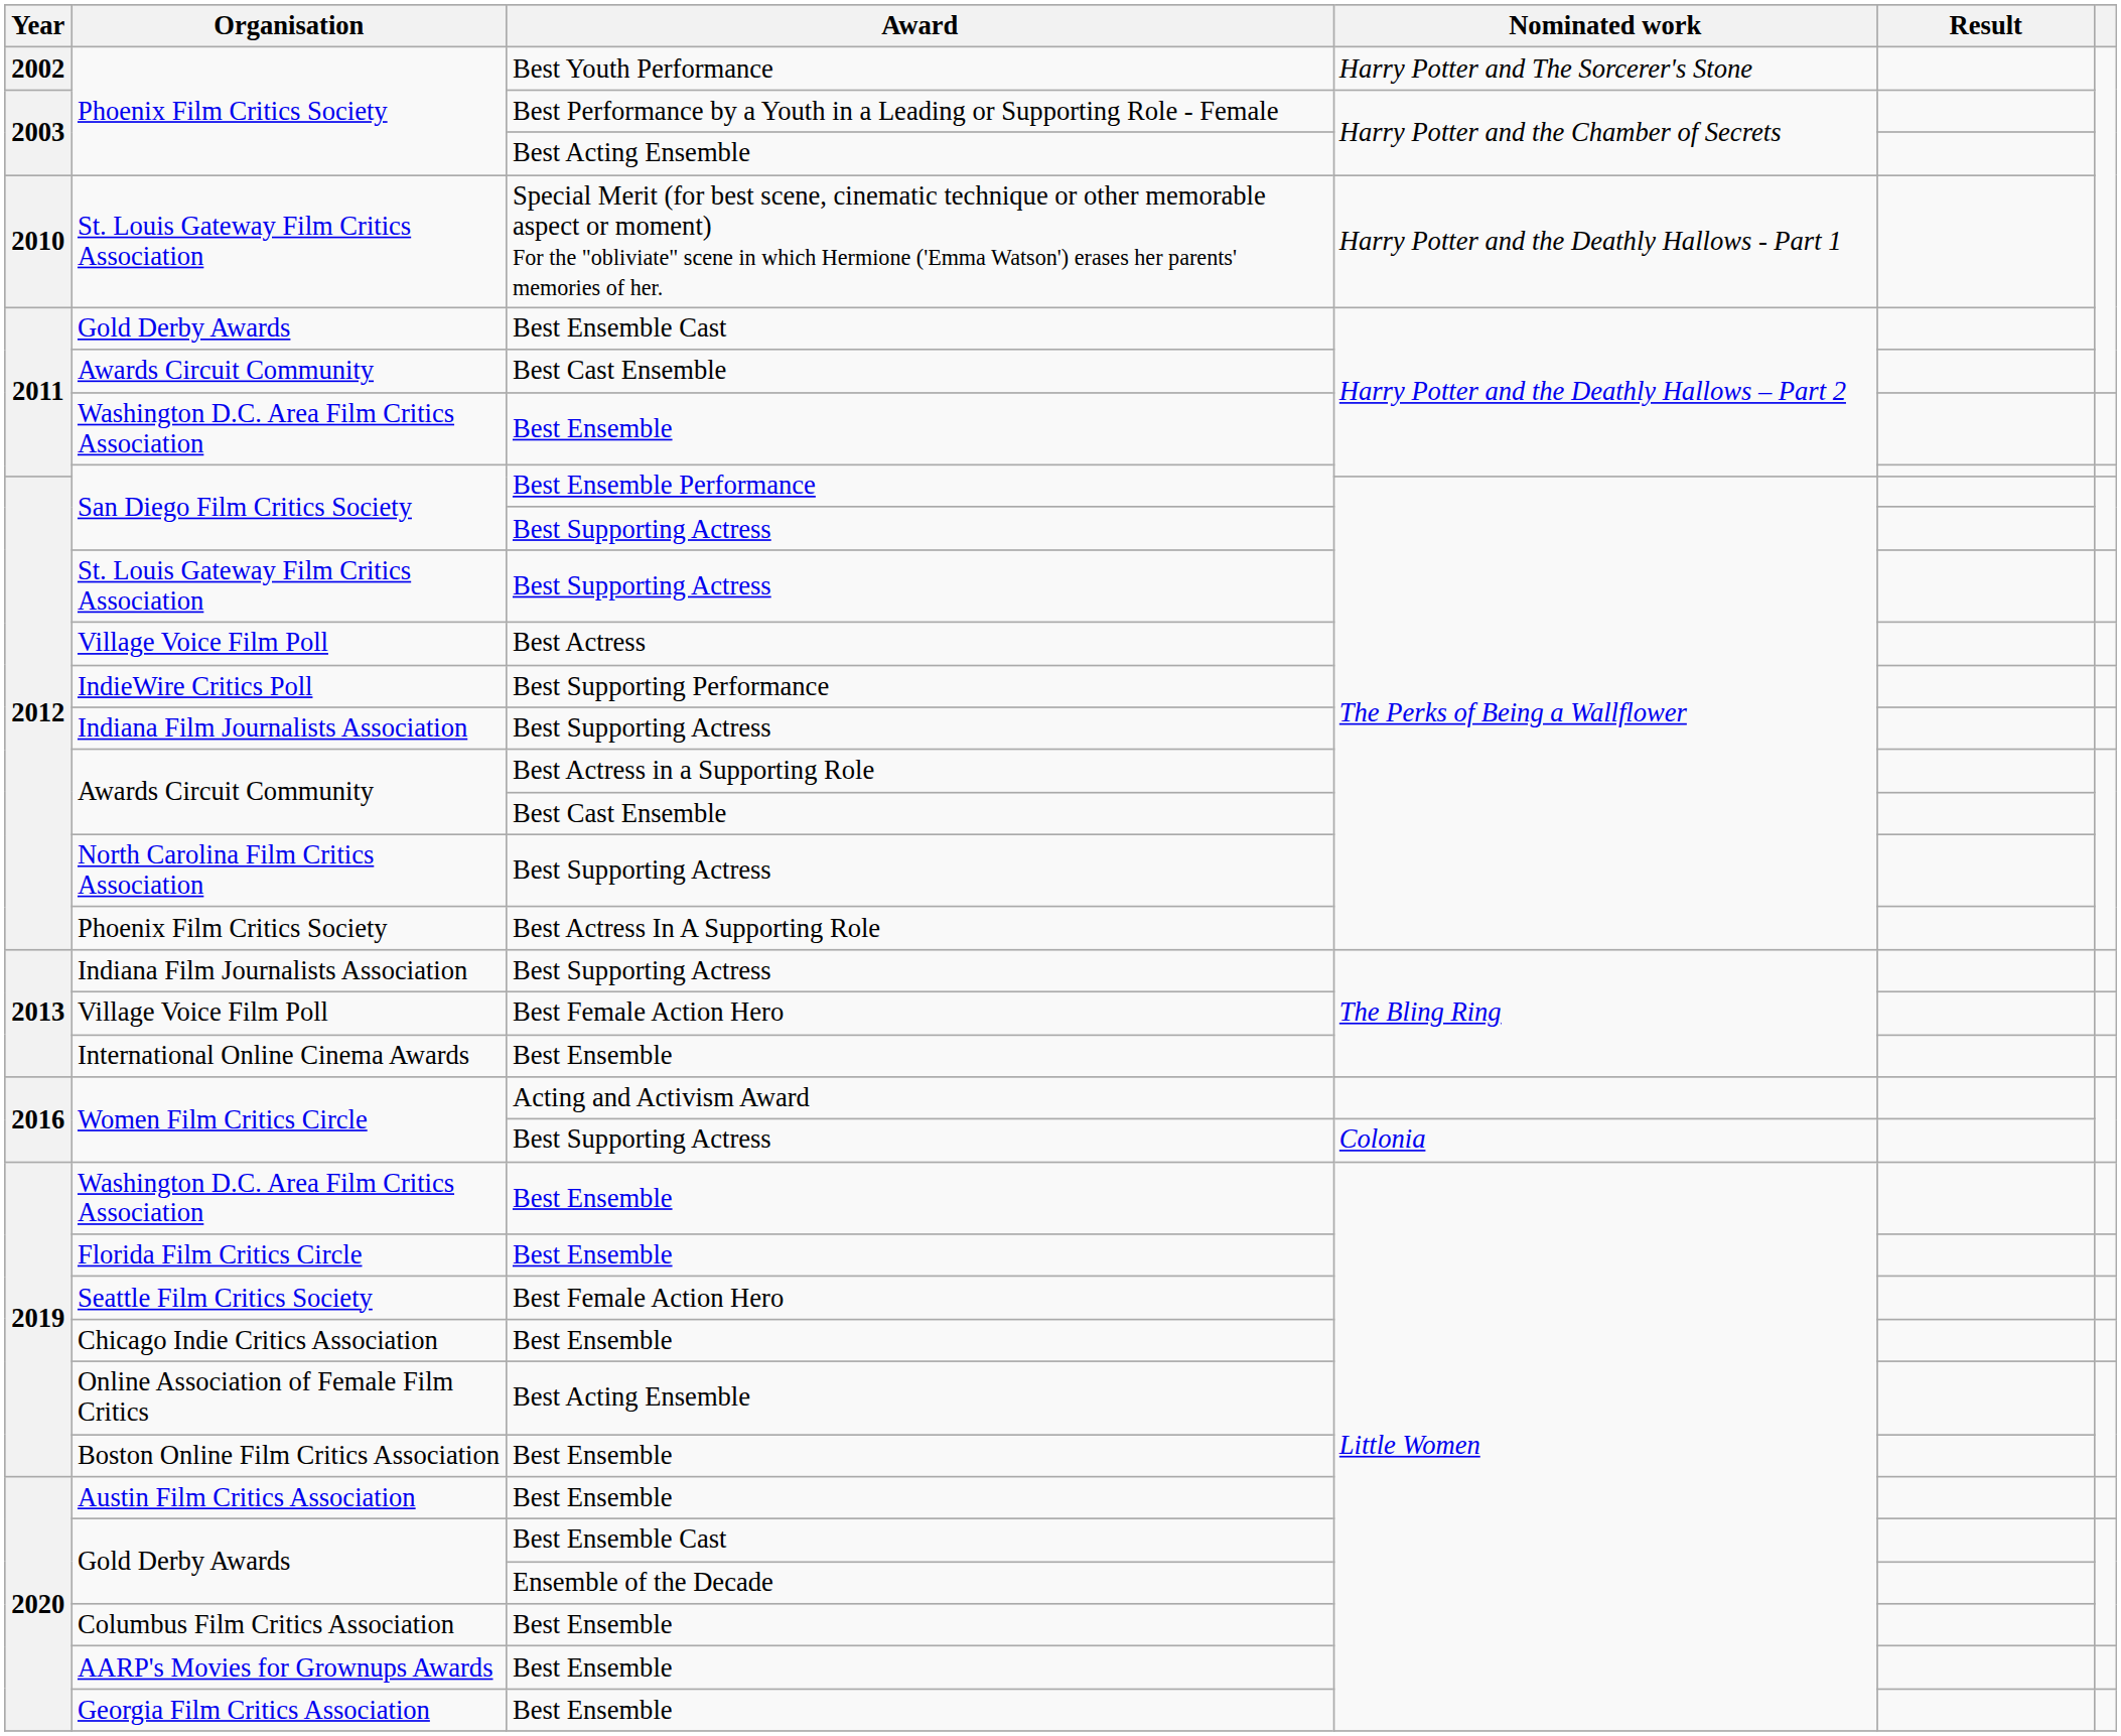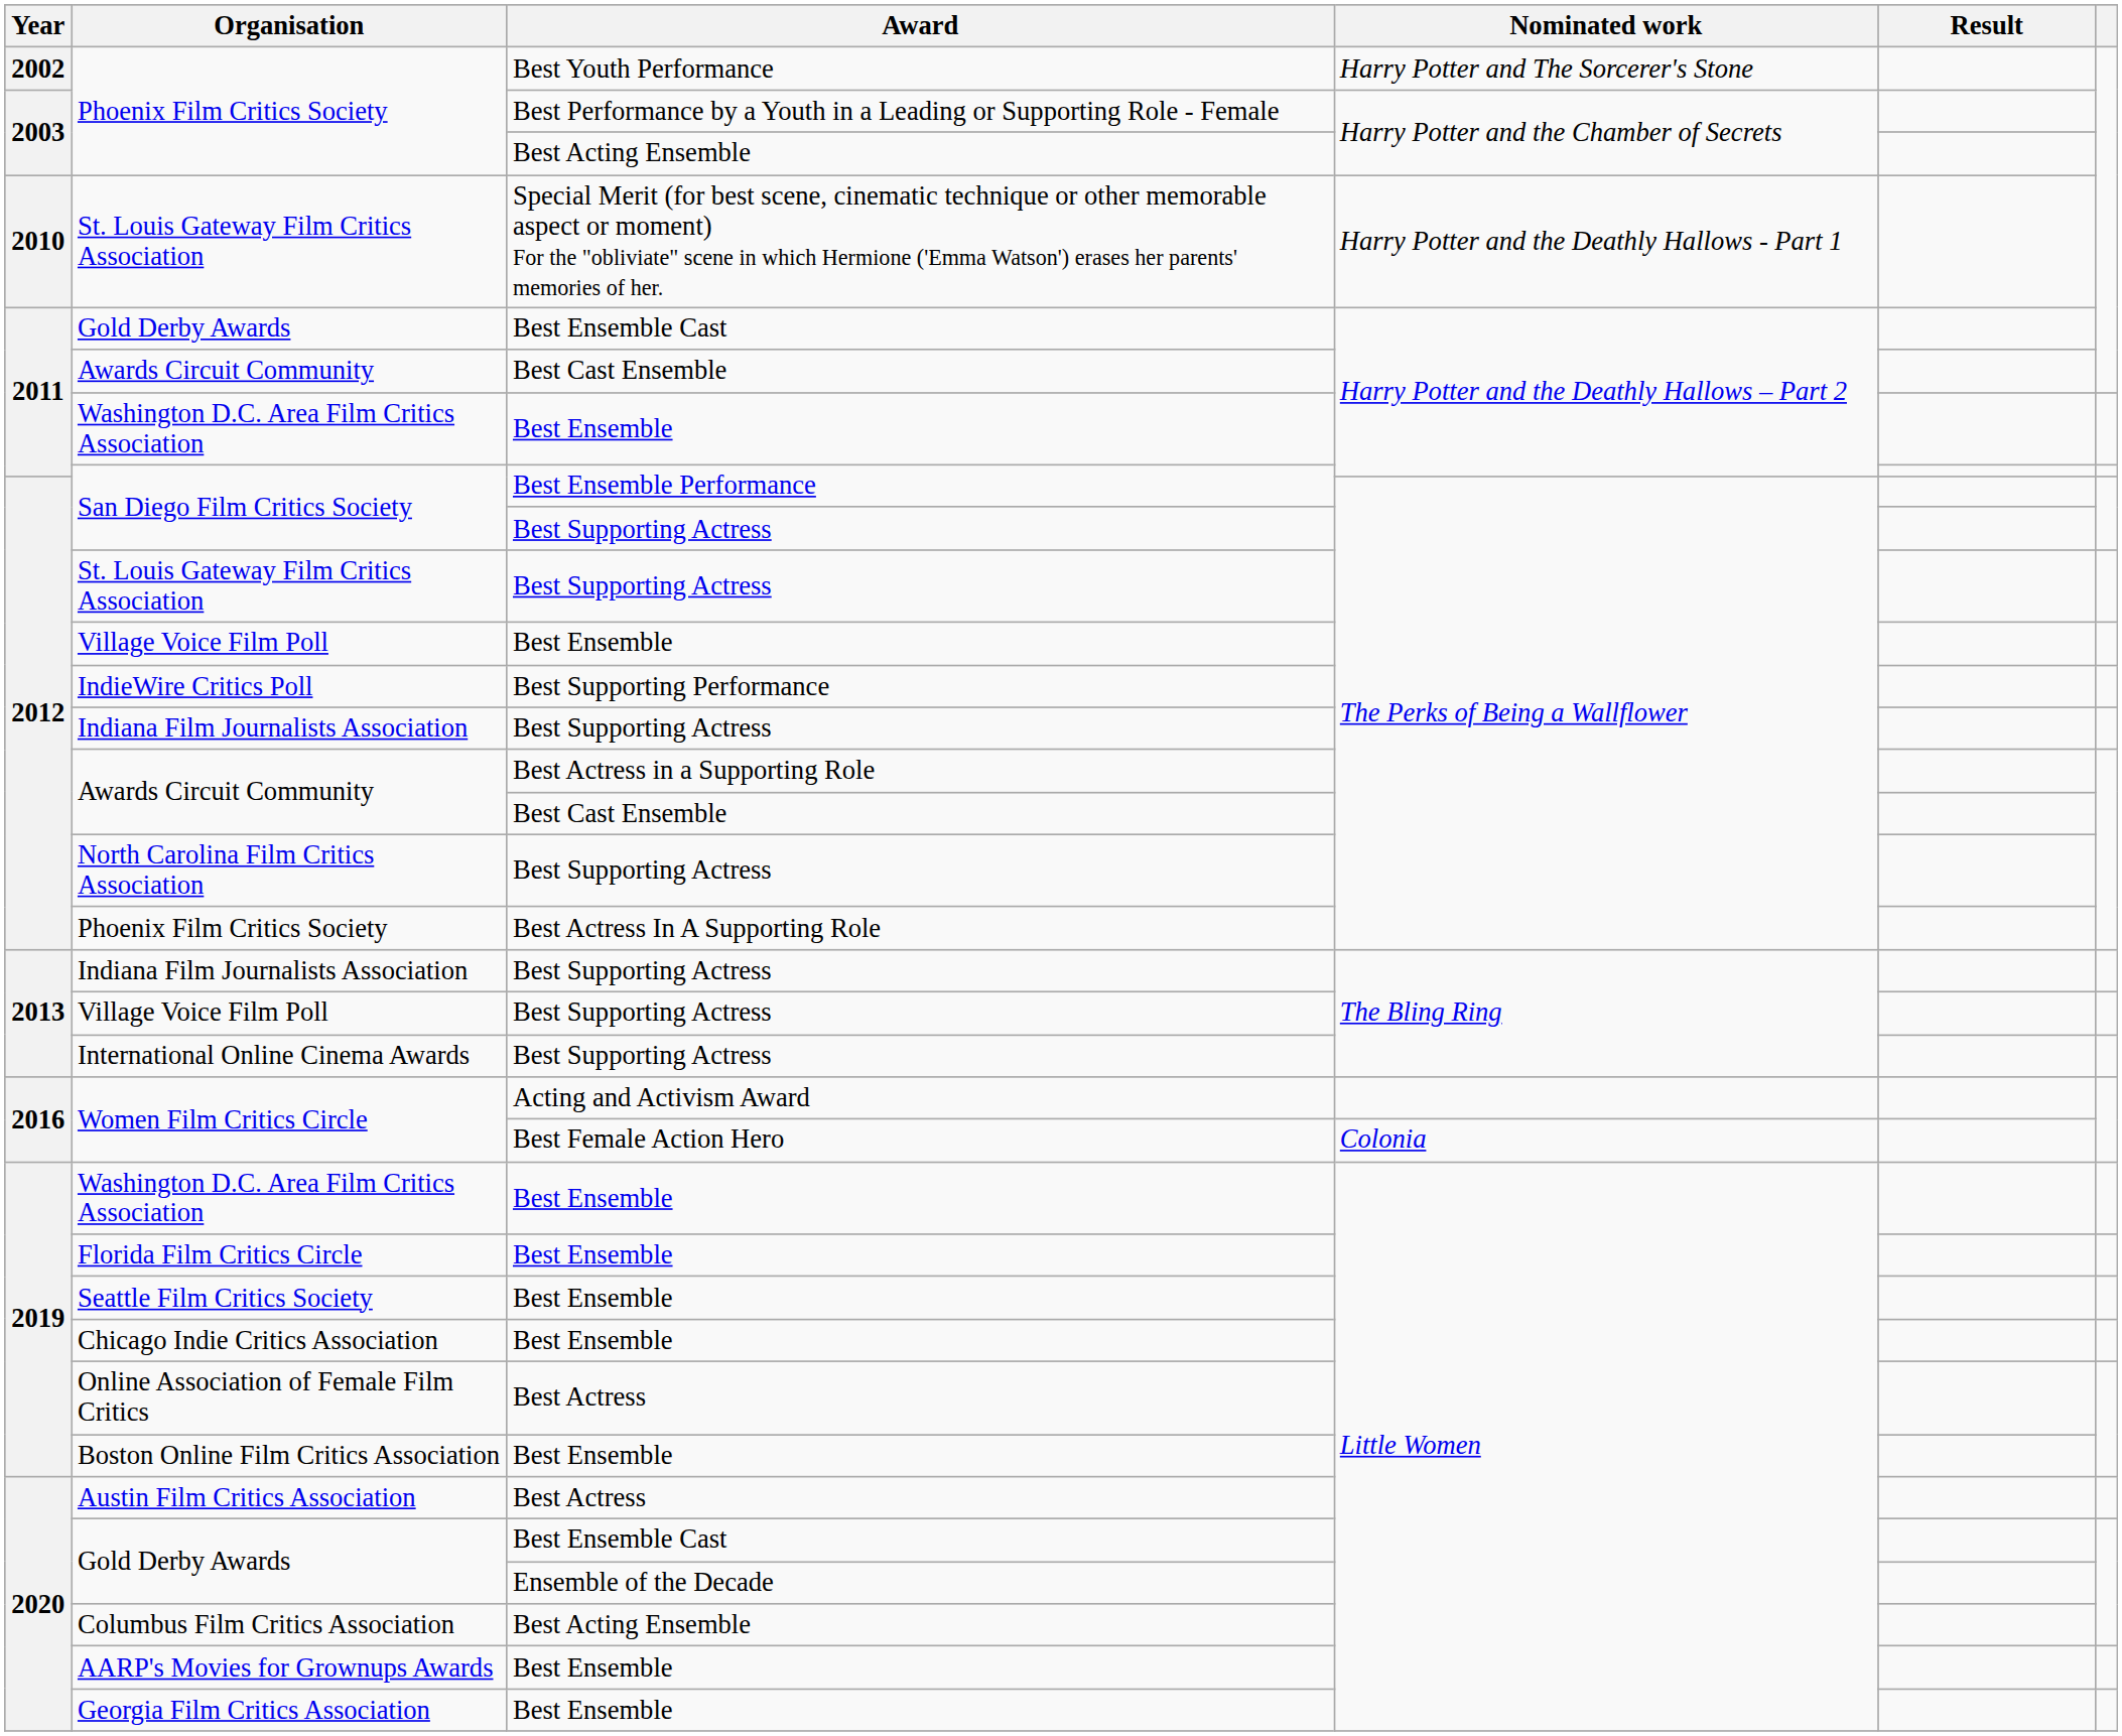 <table class="wikitable sortable" width = 100%>
 <tr>
 <th scope="col" style="width:1%;">Year</th>
 <th scope="col" style="width:20%;">Organisation</th>
 <th scope="col" style="width:38%;">Award</th>
 <th scope="col" style="width:25%;">Nominated work</th>
 <th scope="col" style="width:10%;">Result</th>
 <th scope="col" style="width:1%;"></th>
 </tr>
 <tr>
 <th>2002</th>
 <td rowspan="3"><a href='#'>Phoenix Film Critics Society</a></td>
 <td>Best Youth Performance</td>
 <td><em>Harry Potter and The Sorcerer's Stone</em></td>
 <td></td>
 <td rowspan="6"></td>
 </tr>
 <tr>
 <th rowspan="2">2003</th>
 <td>Best Performance by a Youth in a Leading or Supporting Role - Female</td>
 <td rowspan="2"><em>Harry Potter and the Chamber of Secrets</em></td>
 <td></td>
 </tr>
 <tr>
 <td>Best Acting Ensemble</td>
 <td></td>
 </tr>
 <tr>
 <th>2010</th>
 <td><a href='#'>St. Louis Gateway Film Critics Association</a></td>
 <td>Special Merit (for best scene, cinematic technique or other memorable aspect or moment)<br><small>For the "obliviate" scene in which Hermione ('Emma Watson') erases her parents' memories of her.</small></td>
 <td><em>Harry Potter and the Deathly Hallows - Part 1</em></td>
 <td></td>
 </tr>
 <tr>
 <th rowspan="4">2011</th>
 <td><a href='#'>Gold Derby Awards</a></td>
 <td>Best Ensemble Cast</td>
 <td rowspan="4"><em><a href='#'>Harry Potter and the Deathly Hallows – Part 2</a></em></td>
 <td></td>
 </tr>
 <tr>
 <td><a href='#'>Awards Circuit Community</a></td>
 <td>Best Cast Ensemble</td>
 <td></td>
 </tr>
 <tr>
 <td><a href='#'>Washington D.C. Area Film Critics Association</a></td>
 <td><a href='#'>Best Ensemble</a></td>
 <td></td>
 <td></td>
 </tr>
 <tr>
 <td rowspan="3"><a href='#'>San Diego Film Critics Society</a></td>
 <td rowspan="2"><a href='#'>Best Ensemble Performance</a></td>
 <td></td>
 <td></td>
 </tr>
 <tr>
 <th rowspan="10">2012</th>
 <td rowspan="10"><em><a href='#'>The Perks of Being a Wallflower</a></em></td>
 <td></td>
 <td rowspan="2"></td>
 </tr>
 <tr>
 <td><a href='#'>Best Supporting Actress</a></td>
 <td></td>
 </tr>
 <tr>
 <td><a href='#'>St. Louis Gateway Film Critics Association</a></td>
 <td><a href='#'>Best Supporting Actress</a></td>
 <td></td>
 <td></td>
 </tr>
 <tr>
 <td><a href='#'>Village Voice Film Poll</a></td>
-<td>Best Actress</td>
+<td>Best Ensemble</td>
 <td></td>
 <td></td>
 </tr>
 <tr>
 <td><a href='#'>IndieWire Critics Poll</a></td>
 <td>Best Supporting Performance</td>
 <td></td>
 <td></td>
 </tr>
 <tr>
 <td><a href='#'>Indiana Film Journalists Association</a></td>
 <td>Best Supporting Actress</td>
 <td></td>
 <td></td>
 </tr>
 <tr>
 <td rowspan="2">Awards Circuit Community</td>
 <td>Best Actress in a Supporting Role</td>
 <td></td>
 <td rowspan="4"></td>
 </tr>
 <tr>
 <td>Best Cast Ensemble</td>
 <td></td>
 </tr>
 <tr>
 <td><a href='#'>North Carolina Film Critics Association</a></td>
 <td>Best Supporting Actress</td>
 <td></td>
 </tr>
 <tr>
 <td>Phoenix Film Critics Society</td>
 <td>Best Actress In A Supporting Role</td>
 <td></td>
 </tr>
 <tr>
 <th rowspan="3">2013</th>
 <td>Indiana Film Journalists Association</td>
 <td>Best Supporting Actress</td>
 <td rowspan="3"><em><a href='#'>The Bling Ring</a></em></td>
 <td></td>
 <td></td>
 </tr>
 <tr>
 <td>Village Voice Film Poll</td>
-<td>Best Female Action Hero</td>
+<td>Best Supporting Actress</td>
 <td></td>
 <td></td>
 </tr>
 <tr>
 <td>International Online Cinema Awards</td>
-<td>Best Ensemble</td>
+<td>Best Supporting Actress</td>
 <td></td>
 <td></td>
 </tr>
 <tr>
 <th rowspan="2">2016</th>
 <td rowspan="2"><a href='#'>Women Film Critics Circle</a></td>
 <td>Acting and Activism Award</td>
 <td></td>
 <td></td>
 <td rowspan="2"></td>
 </tr>
 <tr>
-<td>Best Supporting Actress</td>
+<td>Best Female Action Hero</td>
 <td><em><a href='#'>Colonia</a></em></td>
 <td></td>
 </tr>
 <tr>
 <th rowspan="6">2019</th>
 <td><a href='#'>Washington D.C. Area Film Critics Association</a></td>
 <td><a href='#'>Best Ensemble</a></td>
 <td rowspan="12"><em><a href='#'>Little Women</a></em></td>
 <td></td>
 <td></td>
 </tr>
 <tr>
 <td><a href='#'>Florida Film Critics Circle</a></td>
 <td><a href='#'>Best Ensemble</a></td>
 <td></td>
 <td></td>
 </tr>
 <tr>
 <td><a href='#'>Seattle Film Critics Society</a></td>
-<td>Best Female Action Hero</td>
+<td>Best Ensemble</td>
 <td></td>
 <td></td>
 </tr>
 <tr>
 <td>Chicago Indie Critics Association </td>
 <td>Best Ensemble</td>
 <td></td>
 <td></td>
 </tr>
 <tr>
 <td>Online Association of Female Film Critics</td>
-<td>Best Acting Ensemble</td>
+<td>Best Actress</td>
 <td></td>
 <td rowspan="2"></td>
 </tr>
 <tr>
 <td>Boston Online Film Critics Association</td>
 <td>Best Ensemble</td>
 <td></td>
 </tr>
 <tr>
 <th rowspan="6">2020</th>
 <td><a href='#'>Austin Film Critics Association</a></td>
-<td>Best Ensemble</td>
+<td>Best Actress</td>
 <td></td>
 <td></td>
 </tr>
 <tr>
 <td rowspan="2">Gold Derby Awards</td>
 <td>Best Ensemble Cast</td>
 <td></td>
 <td rowspan="3"></td>
 </tr>
 <tr>
 <td>Ensemble of the Decade</td>
 <td></td>
 </tr>
 <tr>
 <td>Columbus Film Critics Association</td>
-<td>Best Ensemble</td>
+<td>Best Acting Ensemble</td>
 <td></td>
 </tr>
 <tr>
 <td><a href='#'>AARP's Movies for Grownups Awards</a></td>
 <td>Best Ensemble</td>
 <td></td>
 <td></td>
 </tr>
 <tr>
 <td><a href='#'>Georgia Film Critics Association</a></td>
 <td>Best Ensemble</td>
 <td></td>
 <td></td>
 </tr>
 </table>
